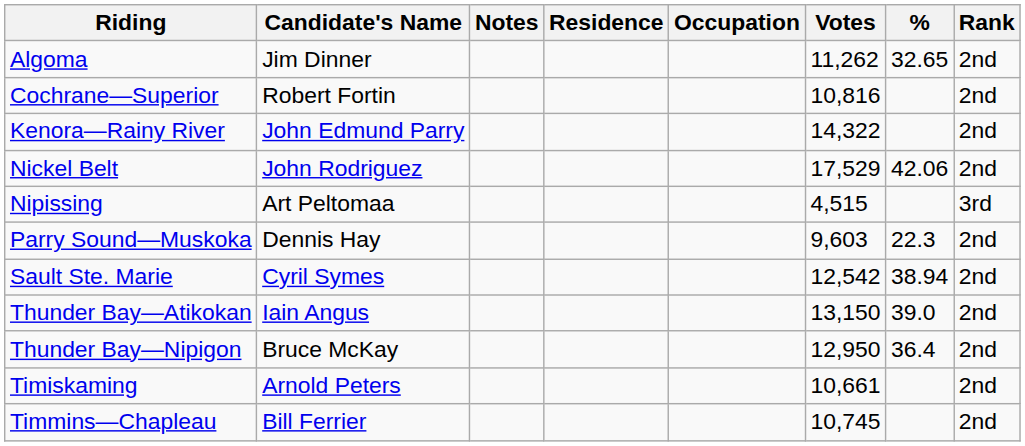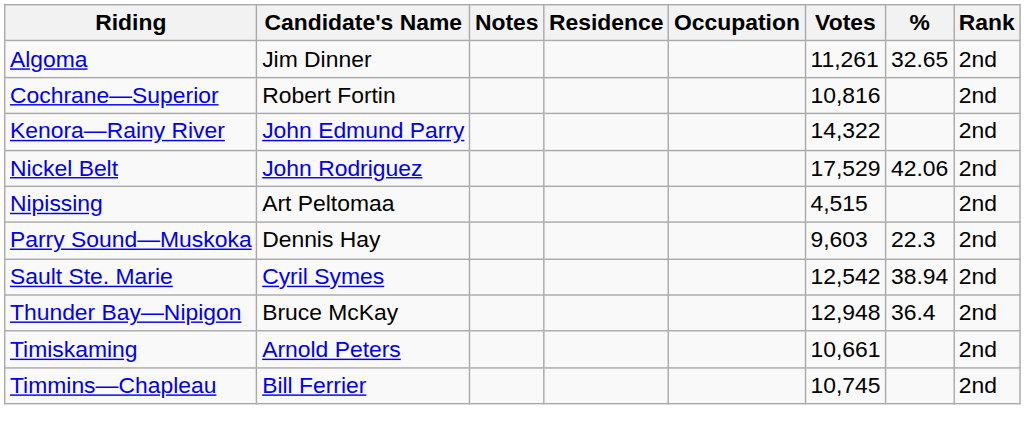 <table class="wikitable sortable">
 <tr>
 <th>Riding<br></th>
 <th>Candidate's Name</th>
 <th>Notes</th>
 <th>Residence</th>
 <th>Occupation</th>
 <th>Votes</th>
 <th>%</th>
 <th>Rank</th>
 </tr>
 <tr>
 <td><a href='#'>Algoma</a></td>
 <td>Jim Dinner</td>
 <td></td>
 <td></td>
 <td></td>
-<td>11,262</td>
+<td>11,261</td>
 <td>32.65</td>
 <td>2nd</td>
 </tr>
 <tr>
 <td><a href='#'>Cochrane—Superior</a></td>
 <td>Robert Fortin</td>
 <td></td>
 <td></td>
 <td></td>
 <td>10,816</td>
 <td></td>
 <td>2nd</td>
 </tr>
 <tr>
 <td><a href='#'>Kenora—Rainy River</a></td>
 <td><a href='#'>John Edmund Parry</a></td>
 <td></td>
 <td></td>
 <td></td>
 <td>14,322</td>
 <td></td>
 <td>2nd</td>
 </tr>
 <tr>
 <td><a href='#'>Nickel Belt</a></td>
 <td><a href='#'>John Rodriguez</a></td>
 <td></td>
 <td></td>
 <td></td>
 <td>17,529</td>
 <td>42.06</td>
 <td>2nd</td>
 </tr>
 <tr>
 <td><a href='#'>Nipissing</a></td>
 <td>Art Peltomaa</td>
 <td></td>
 <td></td>
 <td></td>
 <td>4,515</td>
 <td></td>
-<td>3rd</td>
+<td>2nd</td>
 </tr>
 <tr>
 <td><a href='#'>Parry Sound—Muskoka</a></td>
 <td>Dennis Hay</td>
 <td></td>
 <td></td>
 <td></td>
 <td>9,603</td>
 <td>22.3</td>
 <td>2nd</td>
 </tr>
 <tr>
 <td><a href='#'>Sault Ste. Marie</a></td>
 <td><a href='#'>Cyril Symes</a></td>
 <td></td>
 <td></td>
 <td></td>
 <td>12,542</td>
 <td>38.94</td>
 <td>2nd</td>
 </tr>
 <tr>
-<td><a href='#'>Thunder Bay—Atikokan</a></td>
-<td><a href='#'>Iain Angus</a></td>
-<td></td>
-<td></td>
-<td></td>
-<td>13,150</td>
-<td>39.0</td>
-<td>2nd</td>
-</tr>
-<tr>
 <td><a href='#'>Thunder Bay—Nipigon</a></td>
 <td>Bruce McKay</td>
 <td></td>
 <td></td>
 <td></td>
-<td>12,950</td>
+<td>12,948</td>
 <td>36.4</td>
 <td>2nd</td>
 </tr>
 <tr>
 <td><a href='#'>Timiskaming</a></td>
 <td><a href='#'>Arnold Peters</a></td>
 <td></td>
 <td></td>
 <td></td>
 <td>10,661</td>
 <td></td>
 <td>2nd</td>
 </tr>
 <tr>
 <td><a href='#'>Timmins—Chapleau</a></td>
 <td><a href='#'>Bill Ferrier</a></td>
 <td></td>
 <td></td>
 <td></td>
 <td>10,745</td>
 <td></td>
 <td>2nd</td>
 </tr>
 </table>
